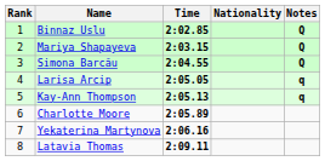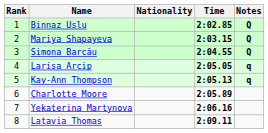 <table class="wikitable sortable" style="text-align:center">
 <tr>
 <th>Rank</th>
 <th>Name</th>
+<th>Nationality</th>
 <th>Time</th>
-<th>Nationality</th>
 <th>Notes</th>
 </tr>
 <tr bgcolor=ccffcc>
 <td>1</td>
 <td align=left><a href='#'>Binnaz Uslu</a></td>
+<td align=left></td>
 <td><strong>2:02.85</strong></td>
-<td align=left></td>
 <td><strong>Q</strong></td>
 </tr>
 <tr bgcolor=ccffcc>
 <td>2</td>
 <td align=left><a href='#'>Mariya Shapayeva</a></td>
+<td align=left></td>
 <td><strong>2:03.15</strong></td>
-<td align=left></td>
 <td><strong>Q</strong></td>
 </tr>
 <tr bgcolor=ccffcc>
 <td>3</td>
 <td align=left><a href='#'>Simona Barcău</a></td>
+<td align=left></td>
 <td><strong>2:04.55</strong></td>
-<td align=left></td>
 <td><strong>Q</strong></td>
 </tr>
 <tr bgcolor=ddffdd>
 <td>4</td>
 <td align=left><a href='#'>Larisa Arcip</a></td>
+<td align=left></td>
 <td><strong>2:05.05</strong></td>
-<td align=left></td>
 <td><strong>q</strong></td>
 </tr>
 <tr bgcolor=ddffdd>
 <td>5</td>
 <td align=left><a href='#'>Kay-Ann Thompson</a></td>
+<td align=left></td>
 <td><strong>2:05.13</strong></td>
-<td align=left></td>
 <td><strong>q</strong></td>
 </tr>
 <tr>
 <td>6</td>
 <td align=left><a href='#'>Charlotte Moore</a></td>
+<td align=left></td>
 <td><strong>2:05.89</strong></td>
-<td align=left></td>
 <td></td>
 </tr>
 <tr>
 <td>7</td>
 <td align=left><a href='#'>Yekaterina Martynova</a></td>
+<td align=left></td>
 <td><strong>2:06.16</strong></td>
-<td align=left></td>
 <td></td>
 </tr>
 <tr>
 <td>8</td>
 <td align=left><a href='#'>Latavia Thomas</a></td>
+<td align=left></td>
 <td><strong>2:09.11</strong></td>
-<td align=left></td>
 <td></td>
 </tr>
 </table>
